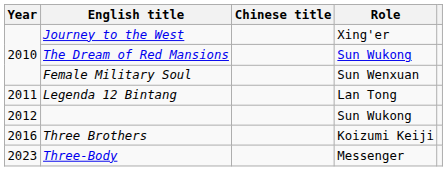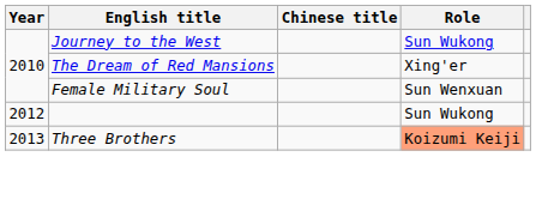 <table class="wikitable">
 <tr>
 <th>Year</th>
 <th>English title</th>
 <th>Chinese title</th>
 <th>Role</th>
 <th></th>
 </tr>
 <tr>
 <td rowspan="3">2010</td>
 <td><em><a href='#'>Journey to the West</a></em></td>
 <td></td>
-<td>Xing'er</td>
+<td><a href='#'>Sun Wukong</a></td>
 <td></td>
 </tr>
 <tr>
 <td><em><a href='#'>The Dream of Red Mansions</a></em></td>
 <td></td>
-<td><a href='#'>Sun Wukong</a></td>
+<td>Xing'er</td>
 <td></td>
 </tr>
 <tr>
 <td><em>Female Military Soul</em></td>
 <td></td>
 <td>Sun Wenxuan</td>
-<td></td>
-</tr>
-<tr>
-<td>2011</td>
-<td><em>Legenda 12 Bintang</em></td>
-<td></td>
-<td>Lan Tong</td>
 <td></td>
 </tr>
 <tr>
 <td>2012</td>
 <td></td>
 <td></td>
 <td>Sun Wukong</td>
 <td></td>
 </tr>
 <tr>
-<td>2016</td>
+<td>2013</td>
 <td><em>Three Brothers</em></td>
 <td></td>
-<td>Koizumi Keiji</td>
-<td></td>
-</tr>
-<tr>
-<td>2023</td>
-<td><em><a href='#'>Three-Body</a></em></td>
-<td></td>
-<td>Messenger</td>
+<td style="background: lightsalmon;">Koizumi Keiji</td>
 <td></td>
 </tr>
 </table>
